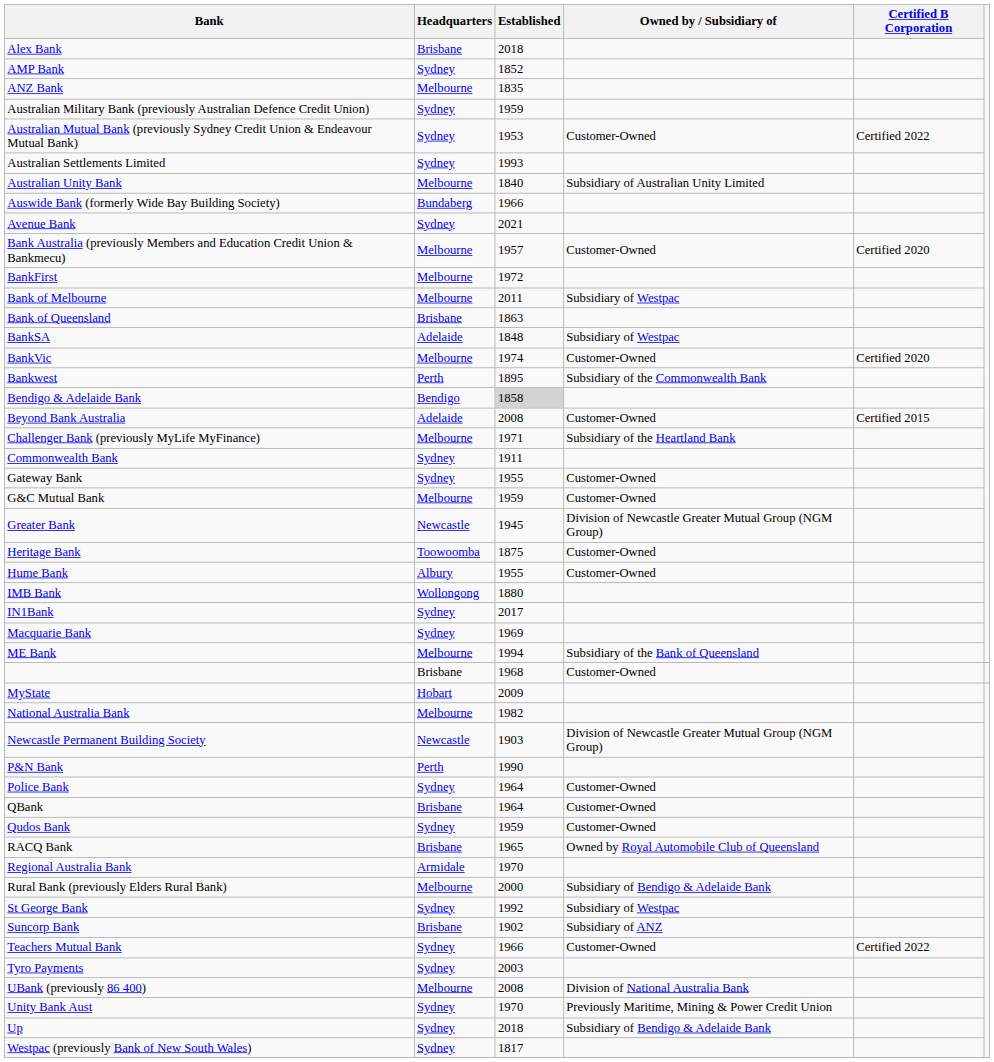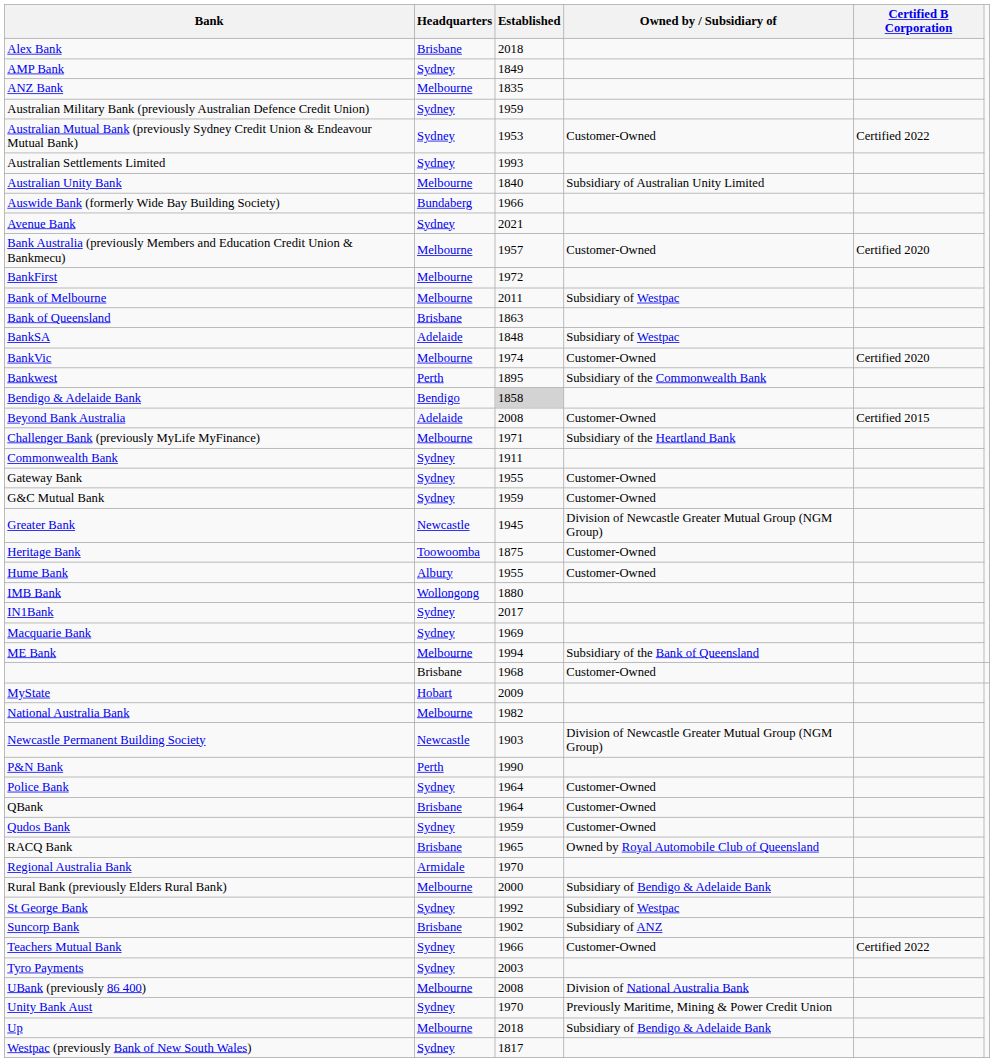 <table class="wikitable sortable sticky-header">
 <tr>
 <th>Bank</th>
 <th>Headquarters</th>
 <th>Established</th>
 <th>Owned by / Subsidiary of</th>
 <th><a href='#'>Certified B Corporation</a></th>
 </tr>
 <tr>
 <td><a href='#'>Alex Bank</a></td>
 <td><a href='#'>Brisbane</a></td>
 <td>2018</td>
 <td></td>
 <td></td>
 </tr>
 <tr>
 <td><a href='#'>AMP Bank</a></td>
 <td><a href='#'>Sydney</a></td>
-<td>1852</td>
+<td>1849</td>
 <td></td>
 <td></td>
 </tr>
 <tr>
 <td><a href='#'>ANZ Bank</a></td>
 <td><a href='#'>Melbourne</a></td>
 <td>1835</td>
 <td></td>
 <td></td>
 </tr>
 <tr>
 <td>Australian Military Bank (previously Australian Defence Credit Union)</td>
 <td><a href='#'>Sydney</a></td>
 <td>1959</td>
 <td></td>
 <td></td>
 </tr>
 <tr>
 <td><a href='#'>Australian Mutual Bank</a> (previously Sydney Credit Union & Endeavour Mutual Bank)</td>
 <td><a href='#'>Sydney</a></td>
 <td>1953</td>
 <td>Customer-Owned</td>
 <td>Certified 2022</td>
 </tr>
 <tr>
 <td>Australian Settlements Limited</td>
 <td><a href='#'>Sydney</a></td>
 <td>1993</td>
 <td></td>
 <td></td>
 </tr>
 <tr>
 <td><a href='#'>Australian Unity Bank</a></td>
 <td><a href='#'>Melbourne</a></td>
 <td>1840</td>
 <td>Subsidiary of Australian Unity Limited</td>
 <td></td>
 </tr>
 <tr>
 <td><a href='#'>Auswide Bank</a> (formerly Wide Bay Building Society)</td>
 <td><a href='#'>Bundaberg</a></td>
 <td>1966</td>
 <td></td>
 <td></td>
 </tr>
 <tr>
 <td><a href='#'>Avenue Bank</a></td>
 <td><a href='#'>Sydney</a></td>
 <td>2021</td>
 <td></td>
 <td></td>
 </tr>
 <tr>
 <td><a href='#'>Bank Australia</a> (previously Members and Education Credit Union & Bankmecu)</td>
 <td><a href='#'>Melbourne</a></td>
 <td>1957</td>
 <td>Customer-Owned</td>
 <td>Certified 2020</td>
 </tr>
 <tr>
 <td><a href='#'>BankFirst</a></td>
 <td><a href='#'>Melbourne</a></td>
 <td>1972</td>
 <td></td>
 <td></td>
 </tr>
 <tr>
 <td><a href='#'>Bank of Melbourne</a></td>
 <td><a href='#'>Melbourne</a></td>
 <td>2011</td>
 <td>Subsidiary of <a href='#'>Westpac</a></td>
 <td></td>
 </tr>
 <tr>
 <td><a href='#'>Bank of Queensland</a></td>
 <td><a href='#'>Brisbane</a></td>
 <td>1863</td>
 <td></td>
 <td></td>
 </tr>
 <tr>
 <td><a href='#'>BankSA</a></td>
 <td><a href='#'>Adelaide</a></td>
 <td>1848</td>
 <td>Subsidiary of <a href='#'>Westpac</a></td>
 <td></td>
 </tr>
 <tr>
 <td><a href='#'>BankVic</a></td>
 <td><a href='#'>Melbourne</a></td>
 <td>1974</td>
 <td>Customer-Owned</td>
 <td>Certified 2020</td>
 </tr>
 <tr>
 <td><a href='#'>Bankwest</a></td>
 <td><a href='#'>Perth</a></td>
 <td>1895</td>
 <td>Subsidiary of the <a href='#'>Commonwealth Bank</a></td>
 <td></td>
 </tr>
 <tr>
 <td><a href='#'>Bendigo & Adelaide Bank</a></td>
 <td><a href='#'>Bendigo</a></td>
 <td style="background: lightgrey;">1858</td>
 <td></td>
 <td></td>
 </tr>
 <tr>
 <td><a href='#'>Beyond Bank Australia</a></td>
 <td><a href='#'>Adelaide</a></td>
 <td>2008</td>
 <td>Customer-Owned</td>
 <td>Certified 2015</td>
 </tr>
 <tr>
 <td><a href='#'>Challenger Bank</a> (previously MyLife MyFinance)</td>
 <td><a href='#'>Melbourne</a></td>
 <td>1971</td>
 <td>Subsidiary of the <a href='#'>Heartland Bank</a></td>
 <td></td>
 </tr>
 <tr>
 <td><a href='#'>Commonwealth Bank</a></td>
 <td><a href='#'>Sydney</a></td>
 <td>1911</td>
 <td></td>
 <td></td>
 </tr>
 <tr>
 <td>Gateway Bank</td>
 <td><a href='#'>Sydney</a></td>
 <td>1955</td>
 <td>Customer-Owned</td>
 <td></td>
 </tr>
 <tr>
 <td>G&C Mutual Bank</td>
-<td><a href='#'>Melbourne</a></td>
+<td><a href='#'>Sydney</a></td>
 <td>1959</td>
 <td>Customer-Owned</td>
 <td></td>
 </tr>
 <tr>
 <td><a href='#'>Greater Bank</a></td>
 <td><a href='#'>Newcastle</a></td>
 <td>1945</td>
 <td>Division of Newcastle Greater Mutual Group (NGM Group)</td>
 <td></td>
 </tr>
 <tr>
 <td><a href='#'>Heritage Bank</a></td>
 <td><a href='#'>Toowoomba</a></td>
 <td>1875</td>
 <td>Customer-Owned</td>
 <td></td>
 </tr>
 <tr>
 <td><a href='#'>Hume Bank</a></td>
 <td><a href='#'>Albury</a></td>
 <td>1955</td>
 <td>Customer-Owned</td>
 <td></td>
 </tr>
 <tr>
 <td><a href='#'>IMB Bank</a></td>
 <td><a href='#'>Wollongong</a></td>
 <td>1880</td>
 <td></td>
 <td></td>
 </tr>
 <tr>
 <td><a href='#'>IN1Bank</a></td>
 <td><a href='#'>Sydney</a></td>
 <td>2017</td>
 <td></td>
 <td></td>
 </tr>
 <tr>
 <td><a href='#'>Macquarie Bank</a></td>
 <td><a href='#'>Sydney</a></td>
 <td>1969</td>
 <td></td>
 <td></td>
 </tr>
 <tr>
 <td><a href='#'>ME Bank</a></td>
 <td><a href='#'>Melbourne</a></td>
 <td>1994</td>
 <td>Subsidiary of the <a href='#'>Bank of Queensland</a></td>
 <td></td>
 </tr>
 <tr>
 <td></td>
 <td>Brisbane</td>
 <td>1968</td>
 <td>Customer-Owned</td>
 <td></td>
 <td></td>
 </tr>
 <tr>
 <td><a href='#'>MyState</a></td>
 <td><a href='#'>Hobart</a></td>
 <td>2009</td>
 <td></td>
 <td></td>
 </tr>
 <tr>
 <td><a href='#'>National Australia Bank</a></td>
 <td><a href='#'>Melbourne</a></td>
 <td>1982</td>
 <td></td>
 <td></td>
 </tr>
 <tr>
 <td><a href='#'>Newcastle Permanent Building Society</a></td>
 <td><a href='#'>Newcastle</a></td>
 <td>1903</td>
 <td>Division of Newcastle Greater Mutual Group (NGM Group)</td>
 <td></td>
 </tr>
 <tr>
 <td><a href='#'>P&N Bank</a></td>
 <td><a href='#'>Perth</a></td>
 <td>1990</td>
 <td></td>
 <td></td>
 </tr>
 <tr>
 <td><a href='#'>Police Bank</a></td>
 <td><a href='#'>Sydney</a></td>
 <td>1964</td>
 <td>Customer-Owned</td>
 <td></td>
 </tr>
 <tr>
 <td>QBank</td>
 <td><a href='#'>Brisbane</a></td>
 <td>1964</td>
 <td>Customer-Owned</td>
 <td></td>
 </tr>
 <tr>
 <td><a href='#'>Qudos Bank</a></td>
 <td><a href='#'>Sydney</a></td>
 <td>1959</td>
 <td>Customer-Owned</td>
 <td></td>
 </tr>
 <tr>
 <td>RACQ Bank</td>
 <td><a href='#'>Brisbane</a></td>
 <td>1965</td>
 <td>Owned by <a href='#'>Royal Automobile Club of Queensland</a></td>
 <td></td>
 </tr>
 <tr>
 <td><a href='#'>Regional Australia Bank</a></td>
 <td><a href='#'>Armidale</a></td>
 <td>1970</td>
 <td></td>
 <td></td>
 </tr>
 <tr>
 <td>Rural Bank (previously Elders Rural Bank)</td>
 <td><a href='#'>Melbourne</a></td>
 <td>2000</td>
 <td>Subsidiary of <a href='#'>Bendigo & Adelaide Bank</a></td>
 <td></td>
 </tr>
 <tr>
 <td><a href='#'>St George Bank</a></td>
 <td><a href='#'>Sydney</a></td>
 <td>1992</td>
 <td>Subsidiary of <a href='#'>Westpac</a></td>
 <td></td>
 </tr>
 <tr>
 <td><a href='#'>Suncorp Bank</a></td>
 <td><a href='#'>Brisbane</a></td>
 <td>1902</td>
 <td>Subsidiary of <a href='#'>ANZ</a></td>
 <td></td>
 </tr>
 <tr>
 <td><a href='#'>Teachers Mutual Bank</a></td>
 <td><a href='#'>Sydney</a></td>
 <td>1966</td>
 <td>Customer-Owned</td>
 <td>Certified 2022</td>
 </tr>
 <tr>
 <td><a href='#'>Tyro Payments</a></td>
 <td><a href='#'>Sydney</a></td>
 <td>2003</td>
 <td></td>
 <td></td>
 </tr>
 <tr>
 <td><a href='#'>UBank</a> (previously <a href='#'>86 400</a>)</td>
 <td><a href='#'>Melbourne</a></td>
 <td>2008</td>
 <td>Division of <a href='#'>National Australia Bank</a></td>
 <td></td>
 </tr>
 <tr>
 <td><a href='#'>Unity Bank Aust</a></td>
 <td><a href='#'>Sydney</a></td>
 <td>1970</td>
 <td>Previously Maritime, Mining & Power Credit Union </td>
 <td></td>
 </tr>
 <tr>
 <td><a href='#'>Up</a></td>
-<td><a href='#'>Sydney</a></td>
+<td><a href='#'>Melbourne</a></td>
 <td>2018</td>
 <td>Subsidiary of <a href='#'>Bendigo & Adelaide Bank</a></td>
 <td></td>
 </tr>
 <tr>
 <td><a href='#'>Westpac</a> (previously <a href='#'>Bank of New South Wales</a>)</td>
 <td><a href='#'>Sydney</a></td>
 <td>1817</td>
 <td></td>
 <td></td>
 </tr>
 </table>
